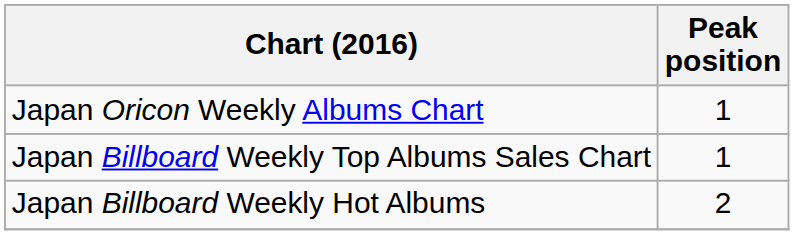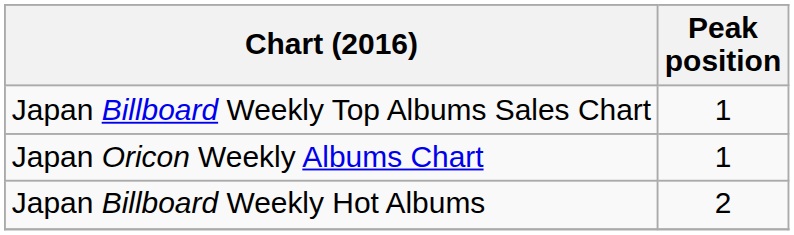 <table class="wikitable sortable">
 <tr>
 <th>Chart (2016)</th>
 <th>Peak<br>position</th>
 </tr>
 <tr>
-<td>Japan <em>Oricon</em> Weekly <a href='#'>Albums Chart</a></td>
+<td>Japan <em><a href='#'>Billboard</a></em> Weekly Top Albums Sales Chart</td>
 <td align="center">1</td>
 </tr>
 <tr>
-<td>Japan <em><a href='#'>Billboard</a></em> Weekly Top Albums Sales Chart</td>
+<td>Japan <em>Oricon</em> Weekly <a href='#'>Albums Chart</a></td>
 <td align="center">1</td>
 </tr>
 <tr>
 <td>Japan <em>Billboard</em> Weekly Hot Albums</td>
 <td align="center">2</td>
 </tr>
 <tr>
 </tr>
 </table>
